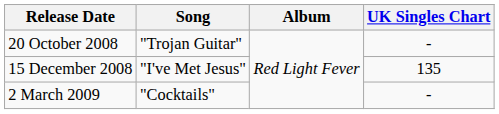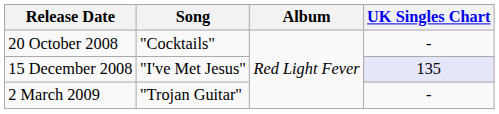 <table class="wikitable">
 <tr>
 <th>Release Date</th>
 <th>Song</th>
 <th>Album</th>
 <th><a href='#'>UK Singles Chart</a></th>
 </tr>
 <tr>
 <td align="left">20 October 2008</td>
-<td>"Trojan Guitar"</td>
+<td>"Cocktails"</td>
 <td rowspan="3"><em>Red Light Fever</em></td>
 <td style="text-align:center;">-</td>
 </tr>
 <tr>
 <td align="left">15 December 2008</td>
 <td>"I've Met Jesus"</td>
-<td style="text-align:center;">135</td>
+<td style="background: lavender; text-align:center;">135</td>
 </tr>
 <tr>
 <td align="left">2 March 2009</td>
-<td>"Cocktails"</td>
+<td>"Trojan Guitar"</td>
 <td style="text-align:center;">-</td>
 </tr>
 </table>
